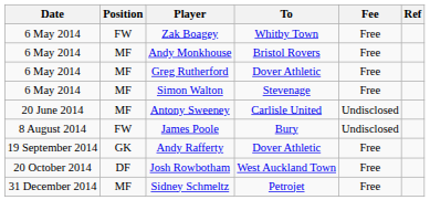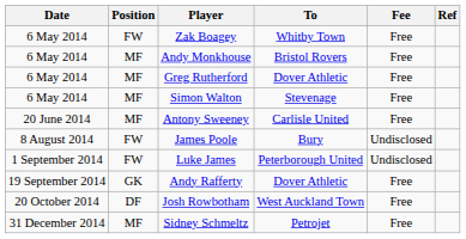 <table class="wikitable" style="font-size: 95%; text-align: center;">
 <tr>
 <th>Date</th>
 <th>Position</th>
 <th>Player</th>
 <th>To</th>
 <th>Fee</th>
 <th>Ref</th>
 </tr>
 <tr>
 <td>6 May 2014</td>
 <td>FW</td>
 <td><a href='#'>Zak Boagey</a></td>
 <td><a href='#'>Whitby Town</a></td>
 <td>Free</td>
 <td></td>
 </tr>
 <tr>
 <td>6 May 2014</td>
 <td>MF</td>
 <td><a href='#'>Andy Monkhouse</a></td>
 <td><a href='#'>Bristol Rovers</a></td>
 <td>Free</td>
 <td></td>
 </tr>
 <tr>
 <td>6 May 2014</td>
 <td>MF</td>
 <td><a href='#'>Greg Rutherford</a></td>
 <td><a href='#'>Dover Athletic</a></td>
 <td>Free</td>
 <td></td>
 </tr>
 <tr>
 <td>6 May 2014</td>
 <td>MF</td>
 <td><a href='#'>Simon Walton</a></td>
 <td><a href='#'>Stevenage</a></td>
 <td>Free</td>
 <td></td>
 </tr>
 <tr>
 <td>20 June 2014</td>
 <td>MF</td>
 <td><a href='#'>Antony Sweeney</a></td>
 <td><a href='#'>Carlisle United</a></td>
-<td>Undisclosed</td>
+<td>Free</td>
 <td></td>
 </tr>
 <tr>
 <td>8 August 2014</td>
 <td>FW</td>
 <td><a href='#'>James Poole</a></td>
 <td><a href='#'>Bury</a></td>
+<td>Undisclosed</td>
+<td></td>
+</tr>
+<tr>
+<td>1 September 2014</td>
+<td>FW</td>
+<td><a href='#'>Luke James</a></td>
+<td><a href='#'>Peterborough United</a></td>
 <td>Undisclosed</td>
 <td></td>
 </tr>
 <tr>
 <td>19 September 2014</td>
 <td>GK</td>
 <td><a href='#'>Andy Rafferty</a></td>
 <td><a href='#'>Dover Athletic</a></td>
 <td>Free</td>
 <td></td>
 </tr>
 <tr>
 <td>20 October 2014</td>
 <td>DF</td>
 <td><a href='#'>Josh Rowbotham</a></td>
 <td><a href='#'>West Auckland Town</a></td>
 <td>Free</td>
 <td></td>
 </tr>
 <tr>
 <td>31 December 2014</td>
 <td>MF</td>
 <td><a href='#'>Sidney Schmeltz</a></td>
 <td><a href='#'>Petrojet</a></td>
 <td>Free</td>
 <td></td>
 </tr>
 </table>
